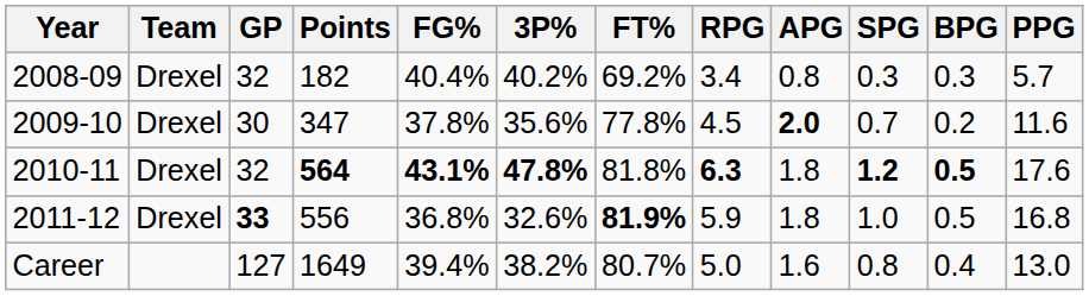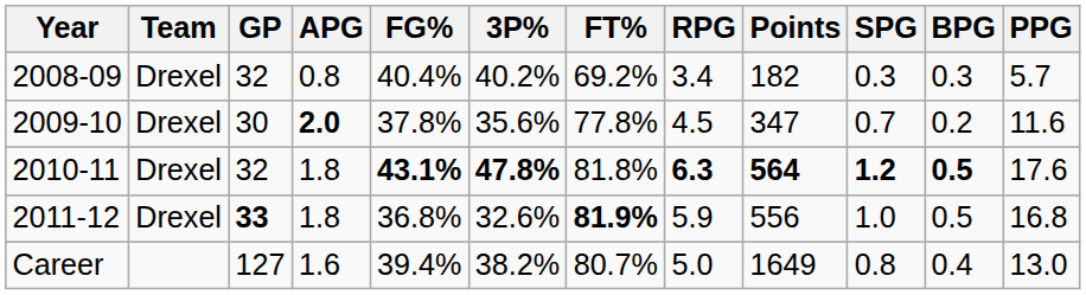 <table class="wikitable">
 <tr>
 <th>Year</th>
 <th>Team</th>
 <th>GP</th>
-<th>Points</th>
+<th>APG</th>
 <th>FG%</th>
 <th>3P%</th>
 <th>FT%</th>
 <th>RPG</th>
-<th>APG</th>
+<th>Points</th>
 <th>SPG</th>
 <th>BPG</th>
 <th>PPG</th>
 </tr>
 <tr>
 <td>2008-09</td>
 <td>Drexel</td>
 <td>32</td>
-<td>182</td>
+<td>0.8</td>
 <td>40.4%</td>
 <td>40.2%</td>
 <td>69.2%</td>
 <td>3.4</td>
-<td>0.8</td>
+<td>182</td>
 <td>0.3</td>
 <td>0.3</td>
 <td>5.7</td>
 </tr>
 <tr>
 <td>2009-10</td>
 <td>Drexel</td>
 <td>30</td>
-<td>347</td>
+<td><strong>2.0</strong></td>
 <td>37.8%</td>
 <td>35.6%</td>
 <td>77.8%</td>
 <td>4.5</td>
-<td><strong>2.0</strong></td>
+<td>347</td>
 <td>0.7</td>
 <td>0.2</td>
 <td>11.6</td>
 </tr>
 <tr>
 <td>2010-11</td>
 <td>Drexel</td>
 <td>32</td>
-<td><strong>564</strong></td>
+<td>1.8</td>
 <td><strong>43.1%</strong></td>
 <td><strong>47.8%</strong></td>
 <td>81.8%</td>
 <td><strong>6.3</strong></td>
-<td>1.8</td>
+<td><strong>564</strong></td>
 <td><strong>1.2</strong></td>
 <td><strong>0.5</strong></td>
 <td>17.6</td>
 </tr>
 <tr>
 <td>2011-12</td>
 <td>Drexel</td>
 <td><strong>33</strong></td>
-<td>556</td>
+<td>1.8</td>
 <td>36.8%</td>
 <td>32.6%</td>
 <td><strong>81.9%</strong></td>
 <td>5.9</td>
-<td>1.8</td>
+<td>556</td>
 <td>1.0</td>
 <td>0.5</td>
 <td>16.8</td>
 </tr>
 <tr>
 <td>Career</td>
 <td></td>
 <td>127</td>
-<td>1649</td>
+<td>1.6</td>
 <td>39.4%</td>
 <td>38.2%</td>
 <td>80.7%</td>
 <td>5.0</td>
-<td>1.6</td>
+<td>1649</td>
 <td>0.8</td>
 <td>0.4</td>
 <td>13.0</td>
 </tr>
 </table>
